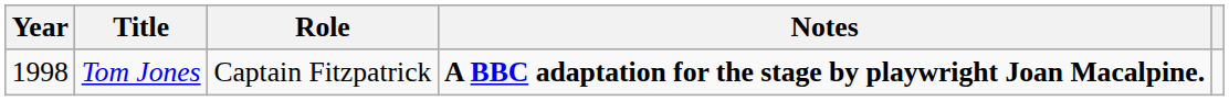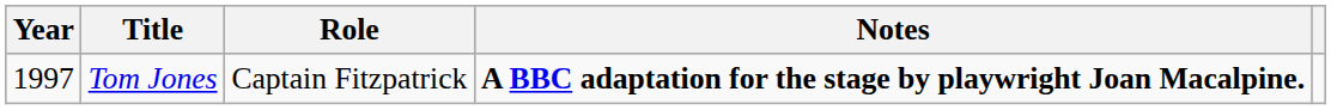 <table class="wikitable sortable">
 <tr>
 <th>Year</th>
 <th>Title</th>
 <th>Role</th>
 <th>Notes</th>
 <th></th>
 </tr>
 <tr>
-<td>1998</td>
+<td>1997</td>
 <td><em><a href='#'>Tom Jones</a></em></td>
 <td>Captain Fitzpatrick</td>
 <td><strong>A <a href='#'>BBC</a> adaptation for the stage by playwright Joan Macalpine.</strong></td>
 <td></td>
 </tr>
 </table>
